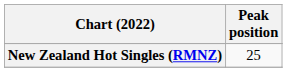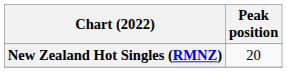 <table class="wikitable sortable plainrowheaders" style="text-align:center">
 <tr>
 <th scope="col">Chart (2022)</th>
 <th scope="col">Peak<br>position</th>
 </tr>
 <tr>
 </tr>
 <tr>
 </tr>
 <tr>
 <th scope="row">New Zealand Hot Singles (<a href='#'>RMNZ</a>)</th>
-<td>25</td>
+<td>20</td>
 </tr>
 <tr>
 </tr>
 <tr>
 </tr>
 <tr>
 </tr>
 </table>
